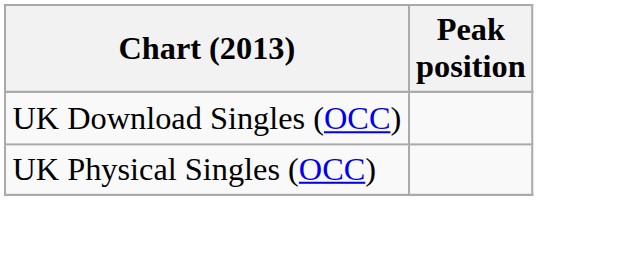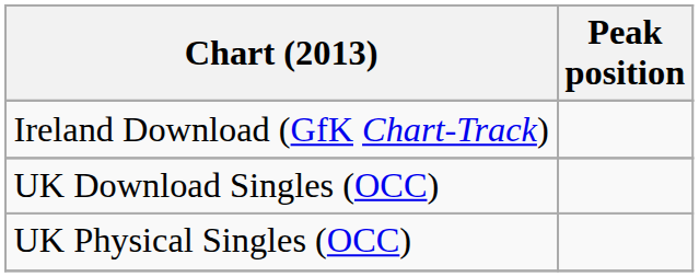 <table class="wikitable sortable">
 <tr>
 <th>Chart (2013)</th>
 <th>Peak<br>position</th>
 </tr>
 <tr>
+</tr>
+<tr>
+<td>Ireland Download (<a href='#'>GfK</a> <em><a href='#'>Chart-Track</a></em>)</td>
+<td></td>
 </tr>
 <tr>
 </tr>
 <tr>
 </tr>
 <tr>
 <td>UK Download Singles (<a href='#'>OCC</a>)</td>
 <td></td>
 </tr>
 <tr>
 <td>UK Physical Singles (<a href='#'>OCC</a>)</td>
 <td></td>
 </tr>
 <tr>
 </tr>
 </table>
